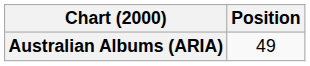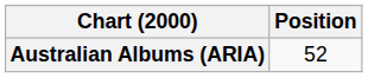 <table class="wikitable plainrowheaders" style="text-align:center;">
 <tr>
 <th scope="column">Chart (2000)</th>
 <th scope="column">Position</th>
 </tr>
 <tr>
 <th scope="row">Australian Albums (ARIA)</th>
-<td>49</td>
+<td>52</td>
 </tr>
 </table>
